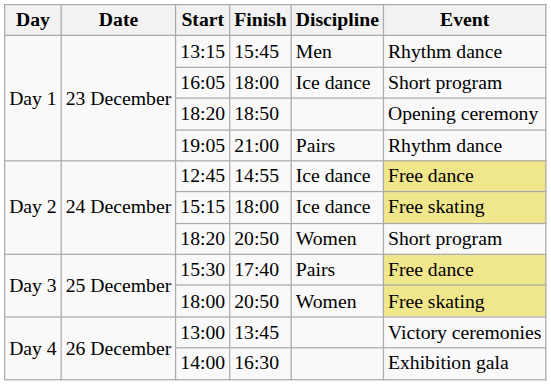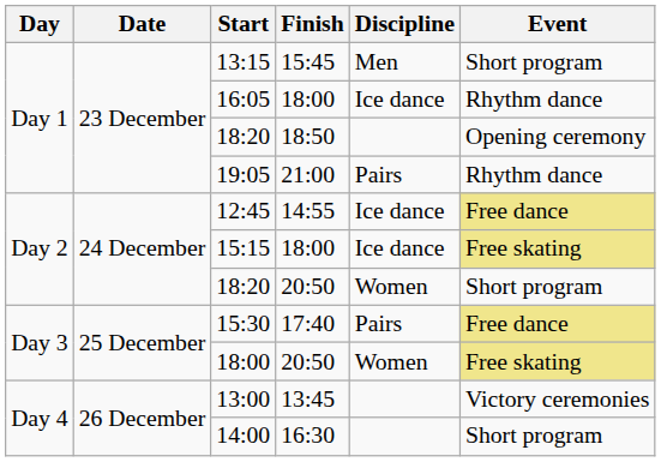 <table class="wikitable">
 <tr>
 <th>Day</th>
 <th>Date</th>
 <th>Start</th>
 <th>Finish</th>
 <th>Discipline</th>
 <th>Event</th>
 </tr>
 <tr>
 <td rowspan=4>Day 1</td>
 <td rowspan=4>23 December</td>
 <td>13:15</td>
 <td>15:45</td>
 <td>Men</td>
-<td>Rhythm dance</td>
+<td>Short program</td>
 </tr>
 <tr>
 <td>16:05</td>
 <td>18:00</td>
 <td>Ice dance</td>
-<td>Short program</td>
+<td>Rhythm dance</td>
 </tr>
 <tr>
 <td>18:20</td>
 <td>18:50</td>
 <td></td>
 <td>Opening ceremony</td>
 </tr>
 <tr>
 <td>19:05</td>
 <td>21:00</td>
 <td>Pairs</td>
 <td>Rhythm dance</td>
 </tr>
 <tr>
 <td rowspan=3>Day 2</td>
 <td rowspan=3>24 December</td>
 <td>12:45</td>
 <td>14:55</td>
 <td>Ice dance</td>
 <td bgcolor=#f0e68c>Free dance</td>
 </tr>
 <tr>
 <td>15:15</td>
 <td>18:00</td>
 <td>Ice dance</td>
 <td bgcolor=#f0e68c>Free skating</td>
 </tr>
 <tr>
 <td>18:20</td>
 <td>20:50</td>
 <td>Women</td>
 <td>Short program</td>
 </tr>
 <tr>
 <td rowspan=2>Day 3</td>
 <td rowspan=2>25 December</td>
 <td>15:30</td>
 <td>17:40</td>
 <td>Pairs</td>
 <td bgcolor=#f0e68c>Free dance</td>
 </tr>
 <tr>
 <td>18:00</td>
 <td>20:50</td>
 <td>Women</td>
 <td bgcolor=#f0e68c>Free skating</td>
 </tr>
 <tr>
 <td rowspan=2>Day 4</td>
 <td rowspan=2>26 December</td>
 <td>13:00</td>
 <td>13:45</td>
 <td></td>
 <td>Victory ceremonies</td>
 </tr>
 <tr>
 <td>14:00</td>
 <td>16:30</td>
 <td></td>
-<td>Exhibition gala</td>
+<td>Short program</td>
 </tr>
 </table>
